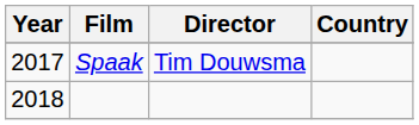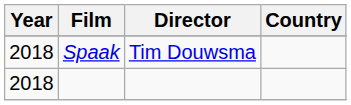 <table class="wikitable">
 <tr>
 <th>Year</th>
 <th>Film</th>
 <th>Director</th>
 <th>Country</th>
 </tr>
 <tr>
 </tr>
 <tr>
-<td>2017</td>
+<td>2018</td>
 <td><em><a href='#'>Spaak</a></em></td>
 <td><a href='#'>Tim Douwsma</a></td>
 <td></td>
 </tr>
 <tr>
 <td>2018</td>
 <td><em></em></td>
 <td></td>
 <td></td>
 </tr>
 <tr>
 </tr>
 </table>
